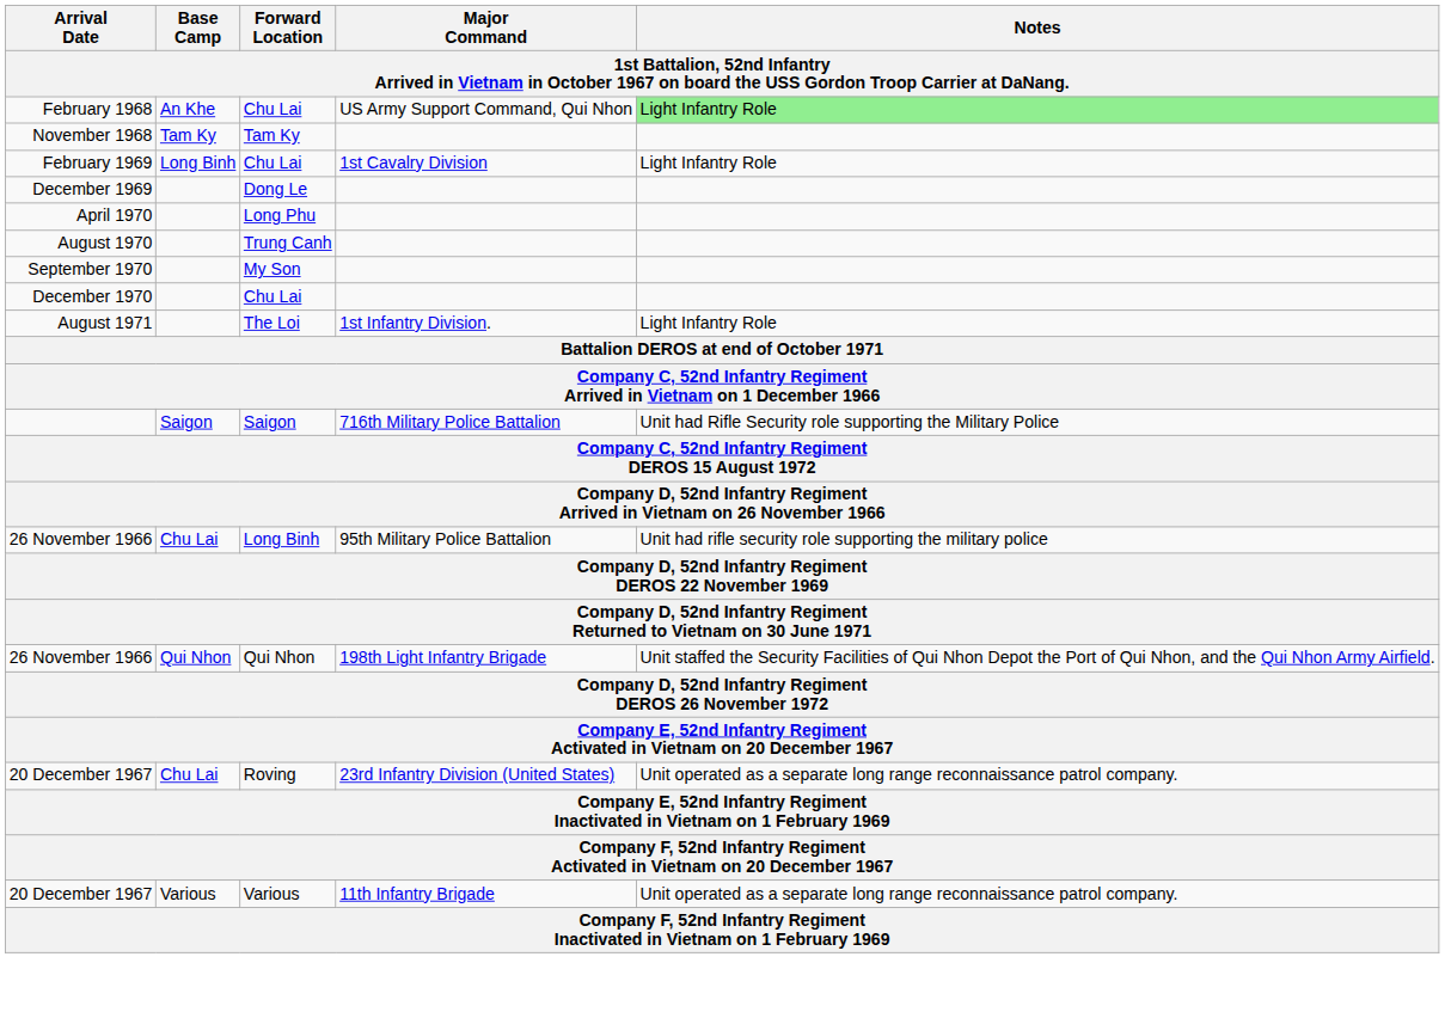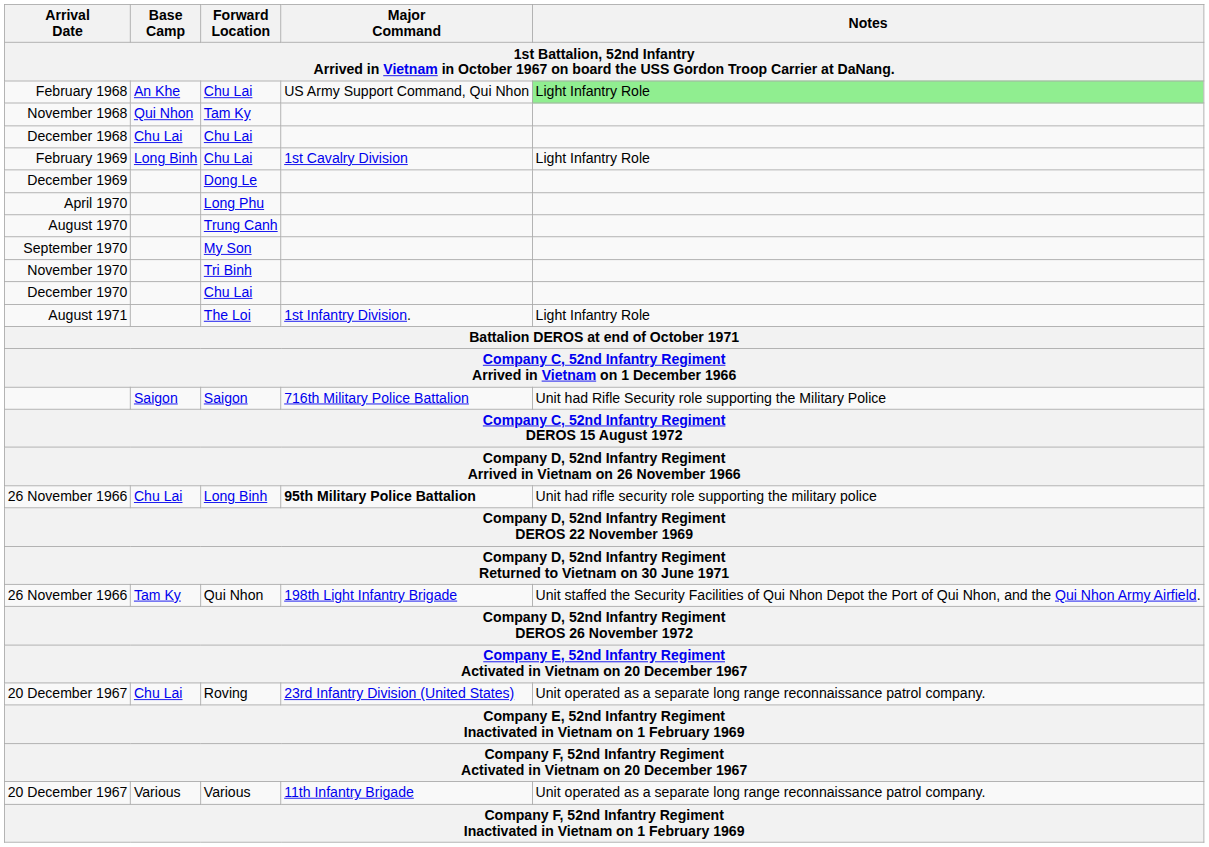 <table class="wikitable">
 <tr>
 <th>Arrival<br>Date</th>
 <th>Base<br>Camp</th>
 <th>Forward<br>Location</th>
 <th>Major<br>Command</th>
 <th>Notes</th>
 </tr>
 <tr>
 <th colspan=5>1st Battalion, 52nd Infantry<br>Arrived in <a href='#'>Vietnam</a> in October 1967 on board the USS Gordon Troop Carrier at DaNang.</th>
 </tr>
 <tr>
 <td align="right">February 1968</td>
 <td><a href='#'>An Khe</a></td>
 <td><a href='#'>Chu Lai</a></td>
 <td>US Army Support Command, Qui Nhon</td>
 <td style="background: lightgreen;">Light Infantry Role</td>
 </tr>
 <tr>
 <td align="right">November 1968</td>
+<td><a href='#'>Qui Nhon</a></td>
 <td><a href='#'>Tam Ky</a></td>
-<td><a href='#'>Tam Ky</a></td>
+<td></td>
+<td></td>
+</tr>
+<tr>
+<td align="right">December 1968</td>
+<td><a href='#'>Chu Lai</a></td>
+<td><a href='#'>Chu Lai</a></td>
 <td></td>
 <td></td>
 </tr>
 <tr>
 <td align="right">February 1969</td>
 <td><a href='#'>Long Binh</a></td>
 <td><a href='#'>Chu Lai</a></td>
 <td><a href='#'>1st Cavalry Division</a></td>
 <td>Light Infantry Role</td>
 </tr>
 <tr>
 <td align="right">December 1969</td>
 <td></td>
 <td><a href='#'>Dong Le</a></td>
 <td></td>
 <td></td>
 </tr>
 <tr>
 <td align="right">April 1970</td>
 <td></td>
 <td><a href='#'>Long Phu</a></td>
 <td></td>
 <td></td>
 </tr>
 <tr>
 <td align="right">August 1970</td>
 <td></td>
 <td><a href='#'>Trung Canh</a></td>
 <td></td>
 <td></td>
 </tr>
 <tr>
 <td align="right">September 1970</td>
 <td></td>
 <td><a href='#'>My Son</a></td>
+<td></td>
+<td></td>
+</tr>
+<tr>
+<td align="right">November 1970</td>
+<td></td>
+<td><a href='#'>Tri Binh</a></td>
 <td></td>
 <td></td>
 </tr>
 <tr>
 <td align="right">December 1970</td>
 <td></td>
 <td><a href='#'>Chu Lai</a></td>
 <td></td>
 <td></td>
 </tr>
 <tr>
 <td align="right">August 1971</td>
 <td></td>
 <td><a href='#'>The Loi</a></td>
 <td><a href='#'>1st Infantry Division</a>.</td>
 <td>Light Infantry Role</td>
 </tr>
 <tr>
 <th colspan=5>Battalion DEROS at end of October 1971</th>
 </tr>
 <tr>
 <th colspan=5><a href='#'>Company C, 52nd Infantry Regiment</a><br>Arrived in <a href='#'>Vietnam</a> on 1 December 1966</th>
 </tr>
 <tr>
 <td></td>
 <td><a href='#'>Saigon</a></td>
 <td><a href='#'>Saigon</a></td>
 <td><a href='#'>716th Military Police Battalion</a></td>
 <td>Unit had Rifle Security role supporting the Military Police</td>
 </tr>
 <tr>
 <th colspan=5><a href='#'>Company C, 52nd Infantry Regiment</a><br>DEROS 15 August 1972</th>
 </tr>
 <tr>
 <th colspan=5>Company D, 52nd Infantry Regiment<br>Arrived in Vietnam on 26 November 1966</th>
 </tr>
 <tr>
 <td align="right">26 November 1966</td>
 <td><a href='#'>Chu Lai</a></td>
 <td><a href='#'>Long Binh</a></td>
-<td>95th Military Police Battalion</td>
+<td><strong>95th Military Police Battalion</strong></td>
 <td>Unit had rifle security role supporting the military police</td>
 </tr>
 <tr>
 <th colspan=5>Company D, 52nd Infantry Regiment<br>DEROS 22 November 1969</th>
 </tr>
 <tr>
 <th colspan=5>Company D, 52nd Infantry Regiment<br>Returned to Vietnam on 30 June 1971</th>
 </tr>
 <tr>
 <td align="right">26 November 1966</td>
-<td><a href='#'>Qui Nhon</a></td>
+<td><a href='#'>Tam Ky</a></td>
 <td>Qui Nhon</td>
 <td><a href='#'>198th Light Infantry Brigade</a></td>
 <td>Unit staffed the Security Facilities of Qui Nhon Depot the Port of Qui Nhon, and the <a href='#'>Qui Nhon Army Airfield</a>.</td>
 </tr>
 <tr>
 <th colspan=5>Company D, 52nd Infantry Regiment<br>DEROS 26 November 1972</th>
 </tr>
 <tr>
 <th colspan=5><a href='#'>Company E, 52nd Infantry Regiment</a><br>Activated in Vietnam on 20 December 1967</th>
 </tr>
 <tr>
 <td align="right">20 December 1967</td>
 <td><a href='#'>Chu Lai</a></td>
 <td>Roving</td>
 <td><a href='#'>23rd Infantry Division (United States)</a></td>
 <td>Unit operated as a separate long range reconnaissance patrol company.</td>
 </tr>
 <tr>
 <th colspan=5>Company E, 52nd Infantry Regiment<br>Inactivated in Vietnam on 1 February 1969</th>
 </tr>
 <tr>
 <th colspan=5>Company F, 52nd Infantry Regiment<br>Activated in Vietnam on 20 December 1967</th>
 </tr>
 <tr>
 <td align="right">20 December 1967</td>
 <td>Various</td>
 <td>Various</td>
 <td><a href='#'>11th Infantry Brigade</a></td>
 <td>Unit operated as a separate long range reconnaissance patrol company.</td>
 </tr>
 <tr>
 <th colspan=5>Company F, 52nd Infantry Regiment<br>Inactivated in Vietnam on 1 February 1969</th>
 </tr>
 </table>
